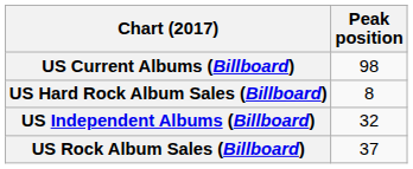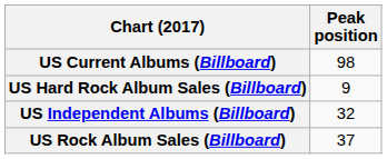 <table class="wikitable sortable plainrowheaders" style="text-align:center;">
 <tr>
 <th scope="col">Chart (2017)</th>
 <th scope="col">Peak<br>position</th>
 </tr>
 <tr>
 <th scope="row">US Current Albums (<em><a href='#'>Billboard</a></em>)</th>
 <td>98</td>
 </tr>
 <tr>
 <th scope="row">US Hard Rock Album Sales (<em><a href='#'>Billboard</a></em>)</th>
-<td>8</td>
+<td>9</td>
 </tr>
 <tr>
 <th scope="row">US <a href='#'>Independent Albums</a> (<em><a href='#'>Billboard</a></em>)</th>
 <td>32</td>
 </tr>
 <tr>
 <th scope="row">US Rock Album Sales (<em><a href='#'>Billboard</a></em>)</th>
 <td>37</td>
 </tr>
 </table>
